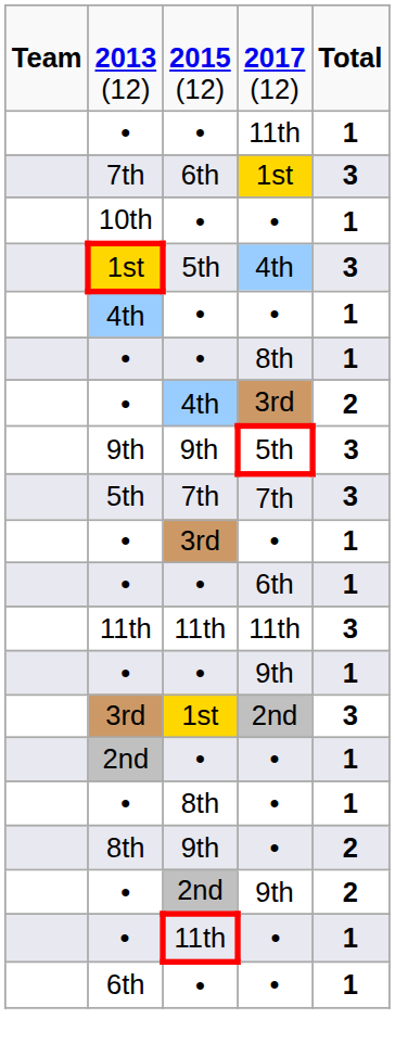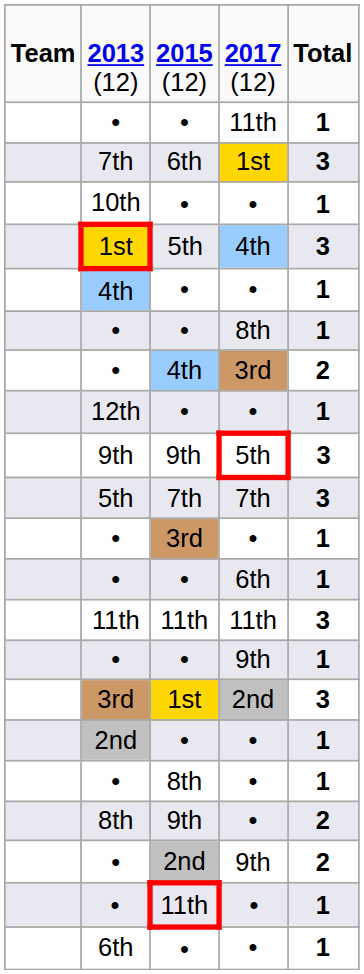 <table class="wikitable shortable" style="text-align:center; font-size:90%">
 <tr bgcolor=>
 <td><strong>Team</strong></td>
 <td><br><strong><a href='#'>2013</a></strong><br>(12)</td>
 <td><br><strong><a href='#'>2015</a></strong><br>(12)</td>
 <td><br><strong><a href='#'>2017</a></strong><br>(12)</td>
 <td><strong>Total</strong></td>
 </tr>
 <tr bgcolor= #FFFFFF>
 <td align=left></td>
 <td>•</td>
 <td>•</td>
 <td>11th</td>
 <td><strong>1</strong></td>
 </tr>
 <tr bgcolor= #E8E8F0>
 <td align=left></td>
 <td>7th</td>
 <td>6th</td>
 <td bgcolor=gold>1st</td>
 <td><strong>3</strong></td>
 </tr>
 <tr bgcolor= #FFFFFF>
 <td align=left></td>
 <td>10th</td>
 <td>•</td>
 <td>•</td>
 <td><strong>1</strong></td>
 </tr>
 <tr bgcolor= #E8E8F0>
 <td align=left></td>
 <td style="border:3px solid red" bgcolor=gold>1st</td>
 <td>5th</td>
 <td bgcolor=#9acdff>4th</td>
 <td><strong>3</strong></td>
 </tr>
 <tr bgcolor= #FFFFFF>
 <td align=left></td>
 <td bgcolor=#9acdff>4th</td>
 <td>•</td>
 <td>•</td>
 <td><strong>1</strong></td>
 </tr>
 <tr bgcolor= #E8E8F0>
 <td align=left></td>
 <td>•</td>
 <td>•</td>
 <td>8th</td>
 <td><strong>1</strong></td>
 </tr>
 <tr bgcolor= #FFFFFF>
 <td align=left></td>
 <td>•</td>
 <td bgcolor=#9acdff>4th</td>
 <td bgcolor=#CC9966>3rd</td>
 <td><strong>2</strong></td>
+</tr>
+<tr bgcolor= #E8E8F0>
+<td align=left></td>
+<td>12th</td>
+<td>•</td>
+<td>•</td>
+<td><strong>1</strong></td>
 </tr>
 <tr bgcolor= #FFFFFF>
 <td align=left></td>
 <td>9th</td>
 <td>9th</td>
 <td style="border:3px solid red">5th</td>
 <td><strong>3</strong></td>
 </tr>
 <tr bgcolor= #E8E8F0>
 <td align=left></td>
 <td>5th</td>
 <td>7th</td>
 <td>7th</td>
 <td><strong>3</strong></td>
 </tr>
 <tr bgcolor= #FFFFFF>
 <td align=left></td>
 <td>•</td>
 <td bgcolor=#CC9966>3rd</td>
 <td>•</td>
 <td><strong>1</strong></td>
 </tr>
 <tr bgcolor= #E8E8F0>
 <td align=left></td>
 <td>•</td>
 <td>•</td>
 <td>6th</td>
 <td><strong>1</strong></td>
 </tr>
 <tr bgcolor= #FFFFFF>
 <td align=left></td>
 <td>11th</td>
 <td>11th</td>
 <td>11th</td>
 <td><strong>3</strong></td>
 </tr>
 <tr bgcolor= #E8E8F0>
 <td align=left></td>
 <td>•</td>
 <td>•</td>
 <td>9th</td>
 <td><strong>1</strong></td>
 </tr>
 <tr bgcolor= #FFFFFF>
 <td align=left></td>
 <td bgcolor=#CC9966>3rd</td>
 <td bgcolor=gold>1st</td>
 <td bgcolor=silver>2nd</td>
 <td><strong>3</strong></td>
 </tr>
 <tr bgcolor= #E8E8F0>
 <td align=left></td>
 <td bgcolor=silver>2nd</td>
 <td>•</td>
 <td>•</td>
 <td><strong>1</strong></td>
 </tr>
 <tr bgcolor= #FFFFFF>
 <td align=left></td>
 <td>•</td>
 <td>8th</td>
 <td>•</td>
 <td><strong>1</strong></td>
 </tr>
 <tr bgcolor= #E8E8F0>
 <td align=left></td>
 <td>8th</td>
 <td>9th</td>
 <td>•</td>
 <td><strong>2</strong></td>
 </tr>
 <tr bgcolor= #FFFFFF>
 <td align=left></td>
 <td>•</td>
 <td bgcolor=silver>2nd</td>
 <td>9th</td>
 <td><strong>2</strong></td>
 </tr>
 <tr bgcolor= #E8E8F0>
 <td align=left></td>
 <td>•</td>
 <td style="border:3px solid red">11th</td>
 <td>•</td>
 <td><strong>1</strong></td>
 </tr>
 <tr bgcolor= #FFFFFF>
 <td align=left></td>
 <td>6th</td>
 <td>•</td>
 <td>•</td>
 <td><strong>1</strong></td>
 </tr>
 </table>
